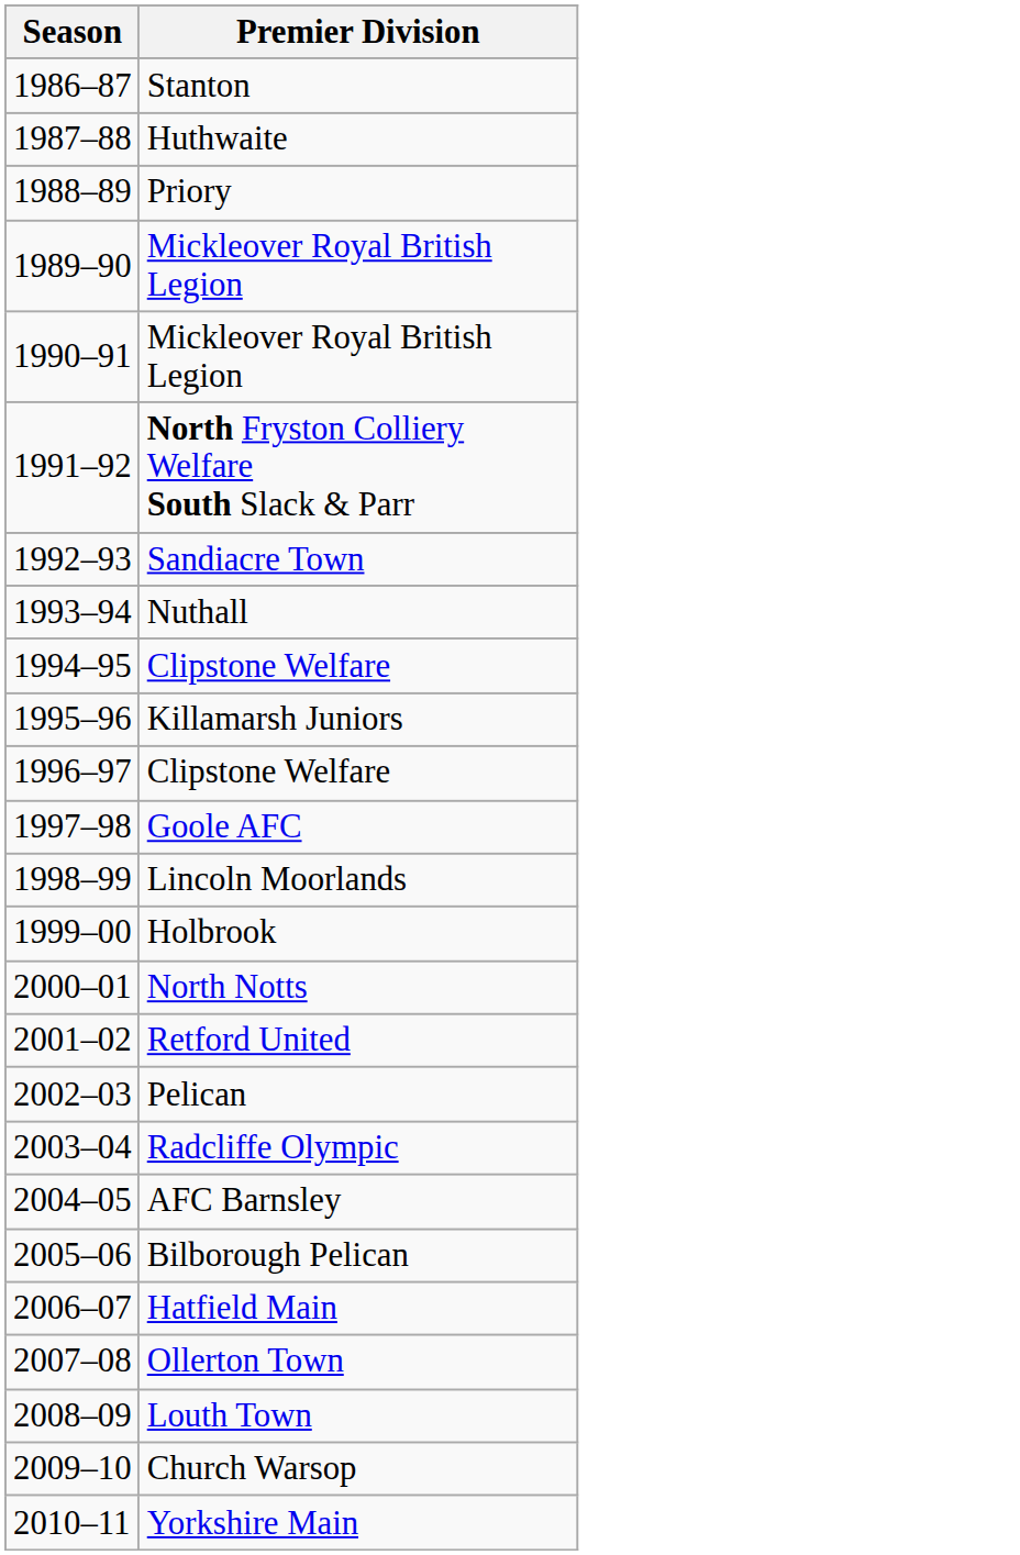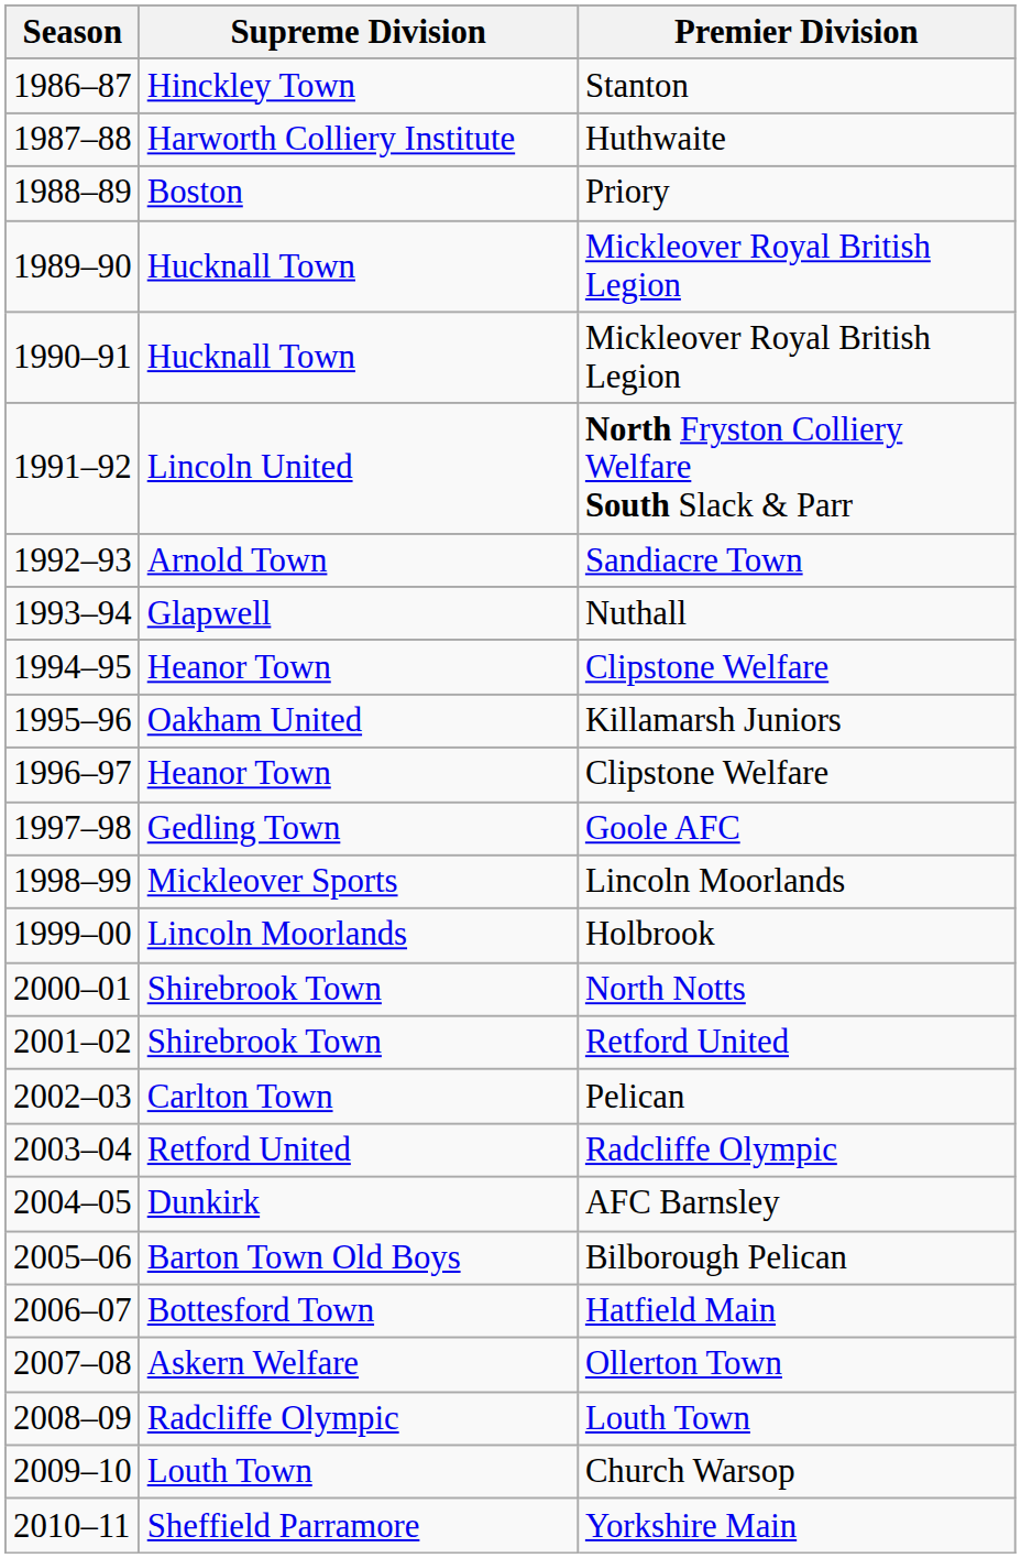 <table class=wikitable>
 <tr>
 <th>Season</th>
+<th width=200>Supreme Division</th>
 <th width=200>Premier Division</th>
 </tr>
 <tr>
 <td>1986–87</td>
+<td><a href='#'>Hinckley Town</a></td>
 <td>Stanton</td>
 </tr>
 <tr>
 <td>1987–88</td>
+<td><a href='#'>Harworth Colliery Institute</a></td>
 <td>Huthwaite</td>
 </tr>
 <tr>
 <td>1988–89</td>
+<td><a href='#'>Boston</a></td>
 <td>Priory</td>
 </tr>
 <tr>
 <td>1989–90</td>
+<td><a href='#'>Hucknall Town</a></td>
 <td><a href='#'>Mickleover Royal British Legion</a></td>
 </tr>
 <tr>
 <td>1990–91</td>
+<td><a href='#'>Hucknall Town</a></td>
 <td>Mickleover Royal British Legion</td>
 </tr>
 <tr>
 <td>1991–92</td>
+<td><a href='#'>Lincoln United</a></td>
 <td><strong>North</strong> <a href='#'>Fryston Colliery Welfare</a><br><strong>South</strong> Slack & Parr</td>
 </tr>
 <tr>
 <td>1992–93</td>
+<td><a href='#'>Arnold Town</a></td>
 <td><a href='#'>Sandiacre Town</a></td>
 </tr>
 <tr>
 <td>1993–94</td>
+<td><a href='#'>Glapwell</a></td>
 <td>Nuthall</td>
 </tr>
 <tr>
 <td>1994–95</td>
+<td><a href='#'>Heanor Town</a></td>
 <td><a href='#'>Clipstone Welfare</a></td>
 </tr>
 <tr>
 <td>1995–96</td>
+<td><a href='#'>Oakham United</a></td>
 <td>Killamarsh Juniors</td>
 </tr>
 <tr>
 <td>1996–97</td>
+<td><a href='#'>Heanor Town</a></td>
 <td>Clipstone Welfare</td>
 </tr>
 <tr>
 <td>1997–98</td>
+<td><a href='#'>Gedling Town</a></td>
 <td><a href='#'>Goole AFC</a></td>
 </tr>
 <tr>
 <td>1998–99</td>
+<td><a href='#'>Mickleover Sports</a></td>
 <td>Lincoln Moorlands</td>
 </tr>
 <tr>
 <td>1999–00</td>
+<td><a href='#'>Lincoln Moorlands</a></td>
 <td>Holbrook</td>
 </tr>
 <tr>
 <td>2000–01</td>
+<td><a href='#'>Shirebrook Town</a></td>
 <td><a href='#'>North Notts</a></td>
 </tr>
 <tr>
 <td>2001–02</td>
+<td><a href='#'>Shirebrook Town</a></td>
 <td><a href='#'>Retford United</a></td>
 </tr>
 <tr>
 <td>2002–03</td>
+<td><a href='#'>Carlton Town</a></td>
 <td>Pelican</td>
 </tr>
 <tr>
 <td>2003–04</td>
+<td><a href='#'>Retford United</a></td>
 <td><a href='#'>Radcliffe Olympic</a></td>
 </tr>
 <tr>
 <td>2004–05</td>
+<td><a href='#'>Dunkirk</a></td>
 <td>AFC Barnsley</td>
 </tr>
 <tr>
 <td>2005–06</td>
+<td><a href='#'>Barton Town Old Boys</a></td>
 <td>Bilborough Pelican</td>
 </tr>
 <tr>
 <td>2006–07</td>
+<td><a href='#'>Bottesford Town</a></td>
 <td><a href='#'>Hatfield Main</a></td>
 </tr>
 <tr>
 <td>2007–08</td>
+<td><a href='#'>Askern Welfare</a></td>
 <td><a href='#'>Ollerton Town</a></td>
 </tr>
 <tr>
 <td>2008–09</td>
+<td><a href='#'>Radcliffe Olympic</a></td>
 <td><a href='#'>Louth Town</a></td>
 </tr>
 <tr>
 <td>2009–10</td>
+<td><a href='#'>Louth Town</a></td>
 <td>Church Warsop</td>
 </tr>
 <tr>
 <td>2010–11</td>
+<td><a href='#'>Sheffield Parramore</a></td>
 <td><a href='#'>Yorkshire Main</a></td>
 </tr>
 </table>
